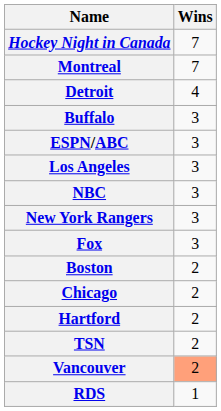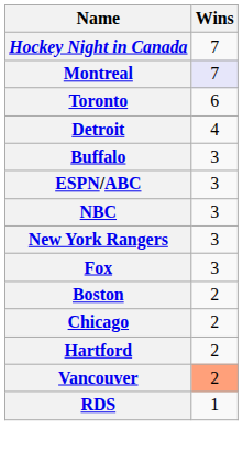 <table class="sortable wikitable plainrowheaders" style="text-align:center">
 <tr>
 <th scope=col>Name</th>
 <th scope=col data-sort-type=number>Wins</th>
 </tr>
 <tr>
 <th scope=row><em><a href='#'>Hockey Night in Canada</a></em></th>
 <td>7</td>
 </tr>
 <tr>
 <th scope=row><a href='#'>Montreal</a></th>
-<td>7</td>
+<td style="background: lavender;">7</td>
+</tr>
+<tr>
+<th scope="row"><a href='#'>Toronto</a></th>
+<td>6</td>
 </tr>
 <tr>
 <th scope="row"><a href='#'>Detroit</a></th>
 <td>4</td>
 </tr>
 <tr>
 <th scope="row"><a href='#'>Buffalo</a></th>
 <td>3</td>
 </tr>
 <tr>
 <th scope="row"><a href='#'>ESPN</a>/<a href='#'>ABC</a></th>
-<td>3</td>
-</tr>
-<tr>
-<th scope="row"><a href='#'>Los Angeles</a></th>
 <td>3</td>
 </tr>
 <tr>
 <th scope="row"><a href='#'>NBC</a></th>
 <td>3</td>
 </tr>
 <tr>
 <th scope="row"><a href='#'>New York Rangers</a></th>
 <td>3</td>
 </tr>
 <tr>
 <th scope="row"><a href='#'>Fox</a></th>
 <td>3</td>
 </tr>
 <tr>
 <th scope="row"><a href='#'>Boston</a></th>
 <td>2</td>
 </tr>
 <tr>
 <th scope=row><a href='#'>Chicago</a></th>
 <td>2</td>
 </tr>
 <tr>
 <th scope=row><a href='#'>Hartford</a></th>
 <td>2</td>
 </tr>
 <tr>
-<th scope=row><a href='#'>TSN</a></th>
-<td>2</td>
-</tr>
-<tr>
 <th scope=row><a href='#'>Vancouver</a></th>
 <td style="background: lightsalmon;">2</td>
 </tr>
 <tr>
 <th scope=row><a href='#'>RDS</a></th>
 <td>1</td>
 </tr>
 </table>
